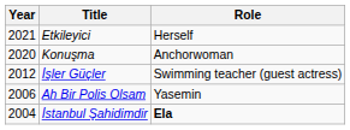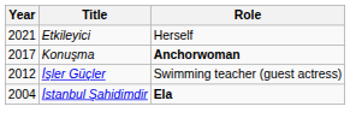 <table class="wikitable" style="font-size: 90%;">
 <tr>
 <th>Year</th>
 <th>Title</th>
 <th>Role</th>
 </tr>
 <tr>
 <td>2021</td>
 <td><em>Etkileyici</em></td>
 <td>Herself</td>
 </tr>
 <tr>
-<td>2020</td>
+<td>2017</td>
 <td><em>Konuşma</em></td>
-<td>Anchorwoman</td>
+<td><strong>Anchorwoman</strong></td>
 </tr>
 <tr>
 <td>2012</td>
 <td><em><a href='#'>İşler Güçler</a></em></td>
 <td>Swimming teacher (guest actress)</td>
 </tr>
 <tr>
-<td>2006</td>
-<td><em><a href='#'>Ah Bir Polis Olsam</a></em></td>
-<td>Yasemin</td>
-</tr>
-<tr>
 <td>2004</td>
 <td><em><a href='#'>İstanbul Şahidimdir</a></em></td>
 <td><strong>Ela</strong></td>
 </tr>
 </table>
